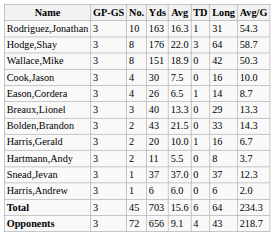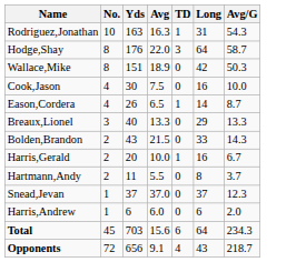 <table class="wikitable" style="white-space:nowrap;">
 <tr>
 <th>Name</th>
-<th>GP-GS</th>
 <th>No.</th>
 <th>Yds</th>
 <th>Avg</th>
 <th>TD</th>
 <th>Long</th>
 <th>Avg/G</th>
 </tr>
 <tr>
 <td>Rodriguez,Jonathan</td>
-<td>3</td>
 <td>10</td>
 <td>163</td>
 <td>16.3</td>
 <td>1</td>
 <td>31</td>
 <td>54.3</td>
 </tr>
 <tr>
 <td>Hodge,Shay</td>
-<td>3</td>
 <td>8</td>
 <td>176</td>
 <td>22.0</td>
 <td>3</td>
 <td>64</td>
 <td>58.7</td>
 </tr>
 <tr>
 <td>Wallace,Mike</td>
-<td>3</td>
 <td>8</td>
 <td>151</td>
 <td>18.9</td>
 <td>0</td>
 <td>42</td>
 <td>50.3</td>
 </tr>
 <tr>
 <td>Cook,Jason</td>
-<td>3</td>
 <td>4</td>
 <td>30</td>
 <td>7.5</td>
 <td>0</td>
 <td>16</td>
 <td>10.0</td>
 </tr>
 <tr>
 <td>Eason,Cordera</td>
-<td>3</td>
 <td>4</td>
 <td>26</td>
 <td>6.5</td>
 <td>1</td>
 <td>14</td>
 <td>8.7</td>
 </tr>
 <tr>
 <td>Breaux,Lionel</td>
 <td>3</td>
-<td>3</td>
 <td>40</td>
 <td>13.3</td>
 <td>0</td>
 <td>29</td>
 <td>13.3</td>
 </tr>
 <tr>
 <td>Bolden,Brandon</td>
-<td>3</td>
 <td>2</td>
 <td>43</td>
 <td>21.5</td>
 <td>0</td>
 <td>33</td>
 <td>14.3</td>
 </tr>
 <tr>
 <td>Harris,Gerald</td>
-<td>3</td>
 <td>2</td>
 <td>20</td>
 <td>10.0</td>
 <td>1</td>
 <td>16</td>
 <td>6.7</td>
 </tr>
 <tr>
 <td>Hartmann,Andy</td>
-<td>3</td>
 <td>2</td>
 <td>11</td>
 <td>5.5</td>
 <td>0</td>
 <td>8</td>
 <td>3.7</td>
 </tr>
 <tr>
 <td>Snead,Jevan</td>
-<td>3</td>
 <td>1</td>
 <td>37</td>
 <td>37.0</td>
 <td>0</td>
 <td>37</td>
 <td>12.3</td>
 </tr>
 <tr>
 <td>Harris,Andrew</td>
-<td>3</td>
 <td>1</td>
 <td>6</td>
 <td>6.0</td>
 <td>0</td>
 <td>6</td>
 <td>2.0</td>
 </tr>
 <tr>
 <td><strong>Total</strong></td>
-<td>3</td>
 <td>45</td>
 <td>703</td>
 <td>15.6</td>
 <td>6</td>
 <td>64</td>
 <td>234.3</td>
 </tr>
 <tr>
 <td><strong>Opponents</strong></td>
-<td>3</td>
 <td>72</td>
 <td>656</td>
 <td>9.1</td>
 <td>4</td>
 <td>43</td>
 <td>218.7</td>
 </tr>
 </table>
